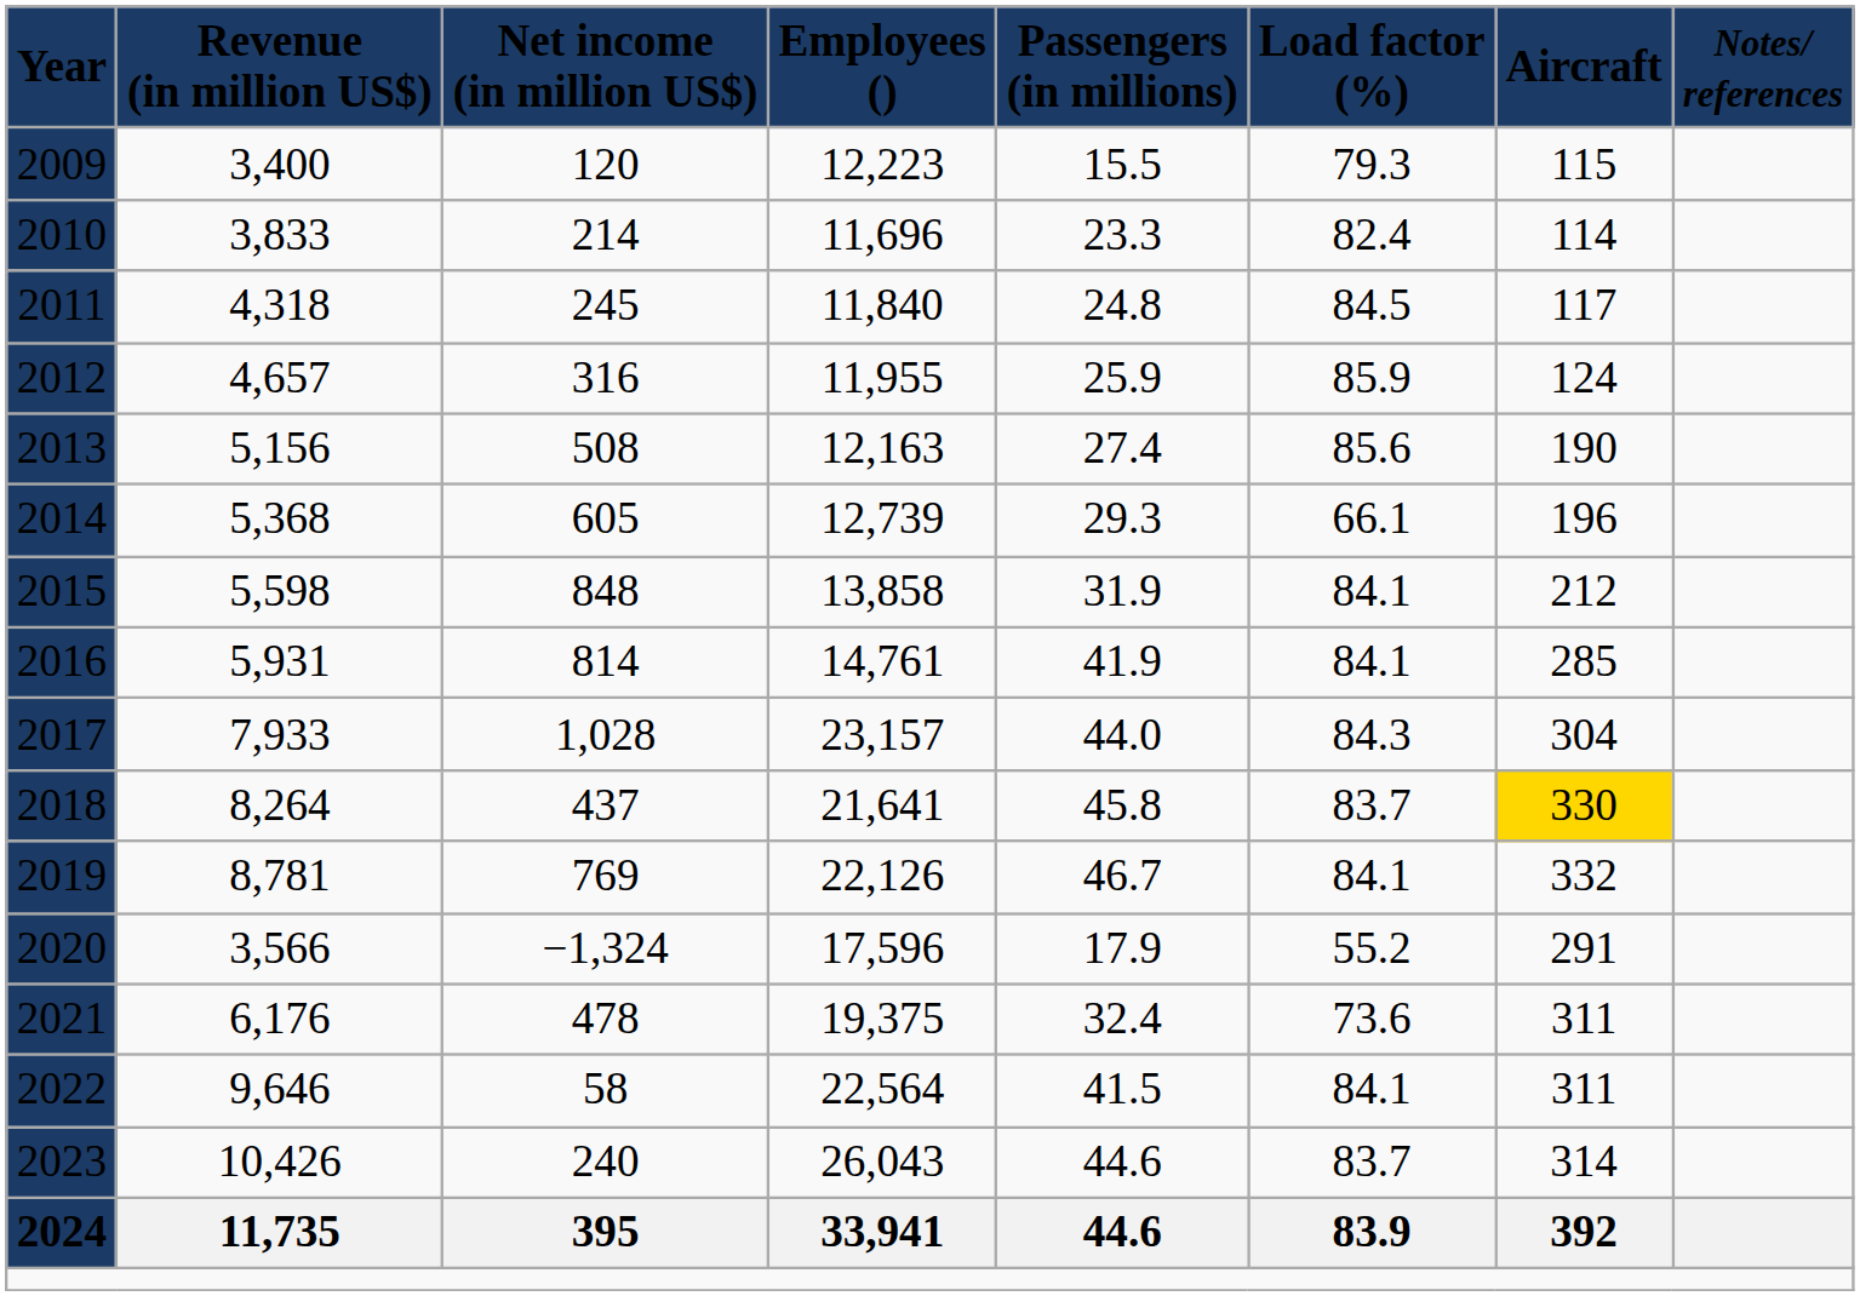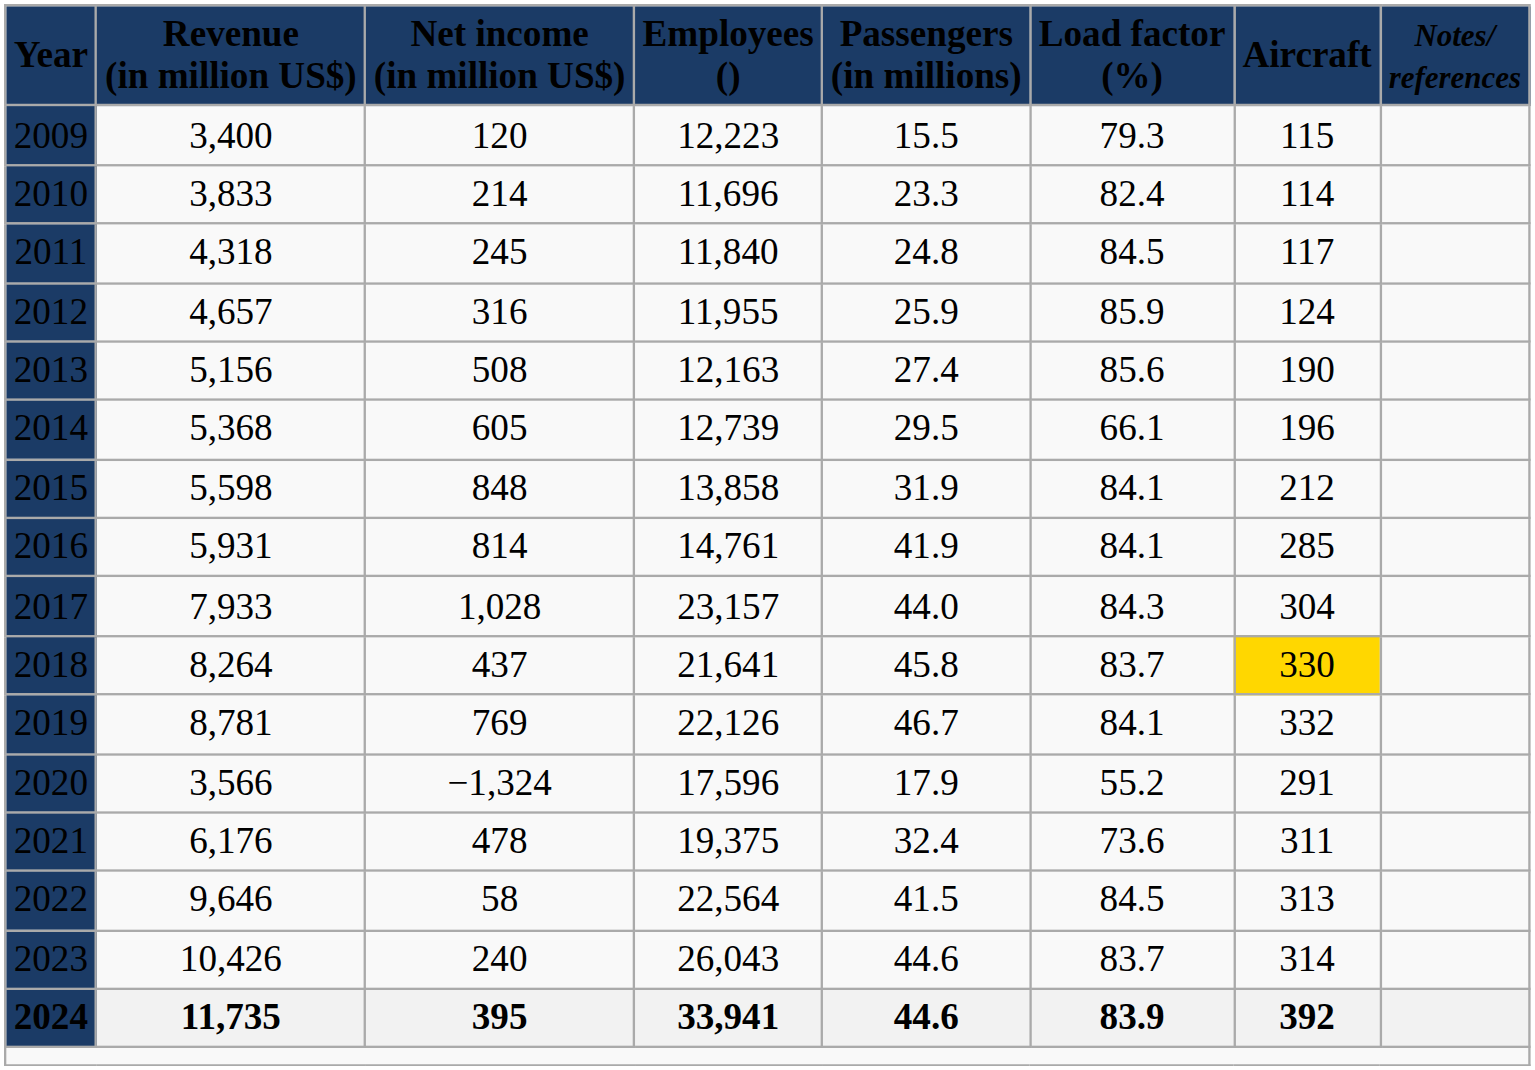 <table class="wikitable sticky-header" style="text-align:center;">
 <tr>
 <th style="background: #1b3b66;"><span>Year</span></th>
 <th style="background: #1b3b66;"><span>Revenue<br>(in million US$)</span></th>
 <th style="background: #1b3b66;"><span>Net income<br>(in million US$)</span></th>
 <th style="background: #1b3b66;"><span>Employees<br>()</span></th>
 <th style="background: #1b3b66;"><span>Passengers<br>(in millions)</span></th>
 <th style="background: #1b3b66;"><span>Load factor<br>(%)</span></th>
 <th style="background: #1b3b66;"><span>Aircraft</span></th>
 <th style="background: #1b3b66;"><span><small><em>Notes/<br>references</em></small></span></th>
 </tr>
 <tr>
 <td style="background: #1b3b66;"><span>2009</span></td>
 <td>3,400</td>
 <td>120</td>
 <td>12,223</td>
 <td>15.5</td>
 <td>79.3</td>
 <td>115</td>
 <td></td>
 </tr>
 <tr>
 <td style="background: #1b3b66;"><span>2010</span></td>
 <td>3,833</td>
 <td>214</td>
 <td>11,696</td>
 <td>23.3</td>
 <td>82.4</td>
 <td>114</td>
 <td></td>
 </tr>
 <tr>
 <td style="background: #1b3b66;"><span>2011</span></td>
 <td>4,318</td>
 <td>245</td>
 <td>11,840</td>
 <td>24.8</td>
 <td>84.5</td>
 <td>117</td>
 <td></td>
 </tr>
 <tr>
 <td style="background: #1b3b66;"><span>2012</span></td>
 <td>4,657</td>
 <td>316</td>
 <td>11,955</td>
 <td>25.9</td>
 <td>85.9</td>
 <td>124</td>
 <td></td>
 </tr>
 <tr>
 <td style="background: #1b3b66;"><span>2013</span></td>
 <td>5,156</td>
 <td>508</td>
 <td>12,163</td>
 <td>27.4</td>
 <td>85.6</td>
 <td>190</td>
 <td></td>
 </tr>
 <tr>
 <td style="background: #1b3b66;"><span>2014</span></td>
 <td>5,368</td>
 <td>605</td>
 <td>12,739</td>
-<td>29.3</td>
+<td>29.5</td>
 <td>66.1</td>
 <td>196</td>
 <td></td>
 </tr>
 <tr>
 <td style="background: #1b3b66;"><span>2015</span></td>
 <td>5,598</td>
 <td>848</td>
 <td>13,858</td>
 <td>31.9</td>
 <td>84.1</td>
 <td>212</td>
 <td></td>
 </tr>
 <tr>
 <td style="background: #1b3b66;"><span>2016</span></td>
 <td>5,931</td>
 <td>814</td>
 <td>14,761</td>
 <td>41.9</td>
 <td>84.1</td>
 <td>285</td>
 <td></td>
 </tr>
 <tr>
 <td style="background: #1b3b66;"><span>2017</span></td>
 <td>7,933</td>
 <td>1,028</td>
 <td>23,157</td>
 <td>44.0</td>
 <td>84.3</td>
 <td>304</td>
 <td></td>
 </tr>
 <tr>
 <td style="background: #1b3b66;"><span>2018</span></td>
 <td>8,264</td>
 <td>437</td>
 <td>21,641</td>
 <td>45.8</td>
 <td>83.7</td>
 <td style="background: gold;">330</td>
 <td></td>
 </tr>
 <tr>
 <td style="background: #1b3b66;"><span>2019</span></td>
 <td>8,781</td>
 <td>769</td>
 <td>22,126</td>
 <td>46.7</td>
 <td>84.1</td>
 <td>332</td>
 <td></td>
 </tr>
 <tr>
 <td style="background: #1b3b66;"><span>2020</span></td>
 <td>3,566</td>
 <td><span>−1,324</span></td>
 <td>17,596</td>
 <td>17.9</td>
 <td>55.2</td>
 <td>291</td>
 <td></td>
 </tr>
 <tr>
 <td style="background: #1b3b66;"><span>2021</span></td>
 <td>6,176</td>
 <td>478</td>
 <td>19,375</td>
 <td>32.4</td>
 <td>73.6</td>
 <td>311</td>
 <td></td>
 </tr>
 <tr>
 <td style="background: #1b3b66;"><span>2022</span></td>
 <td>9,646</td>
 <td>58</td>
 <td>22,564</td>
 <td>41.5</td>
-<td>84.1</td>
-<td>311</td>
+<td>84.5</td>
+<td>313</td>
 <td></td>
 </tr>
 <tr>
 <td style="background: #1b3b66;"><span>2023</span></td>
 <td>10,426</td>
 <td>240</td>
 <td>26,043</td>
 <td>44.6</td>
 <td>83.7</td>
 <td>314</td>
 <td></td>
 </tr>
 <tr>
 <th style="background: #1b3b66;"><span>2024</span></th>
 <th>11,735</th>
 <th>395</th>
 <th>33,941</th>
 <th>44.6</th>
 <th>83.9</th>
 <th>392</th>
 <th></th>
 </tr>
 <tr>
 <td align=left colspan="8"></td>
 </tr>
 </table>
